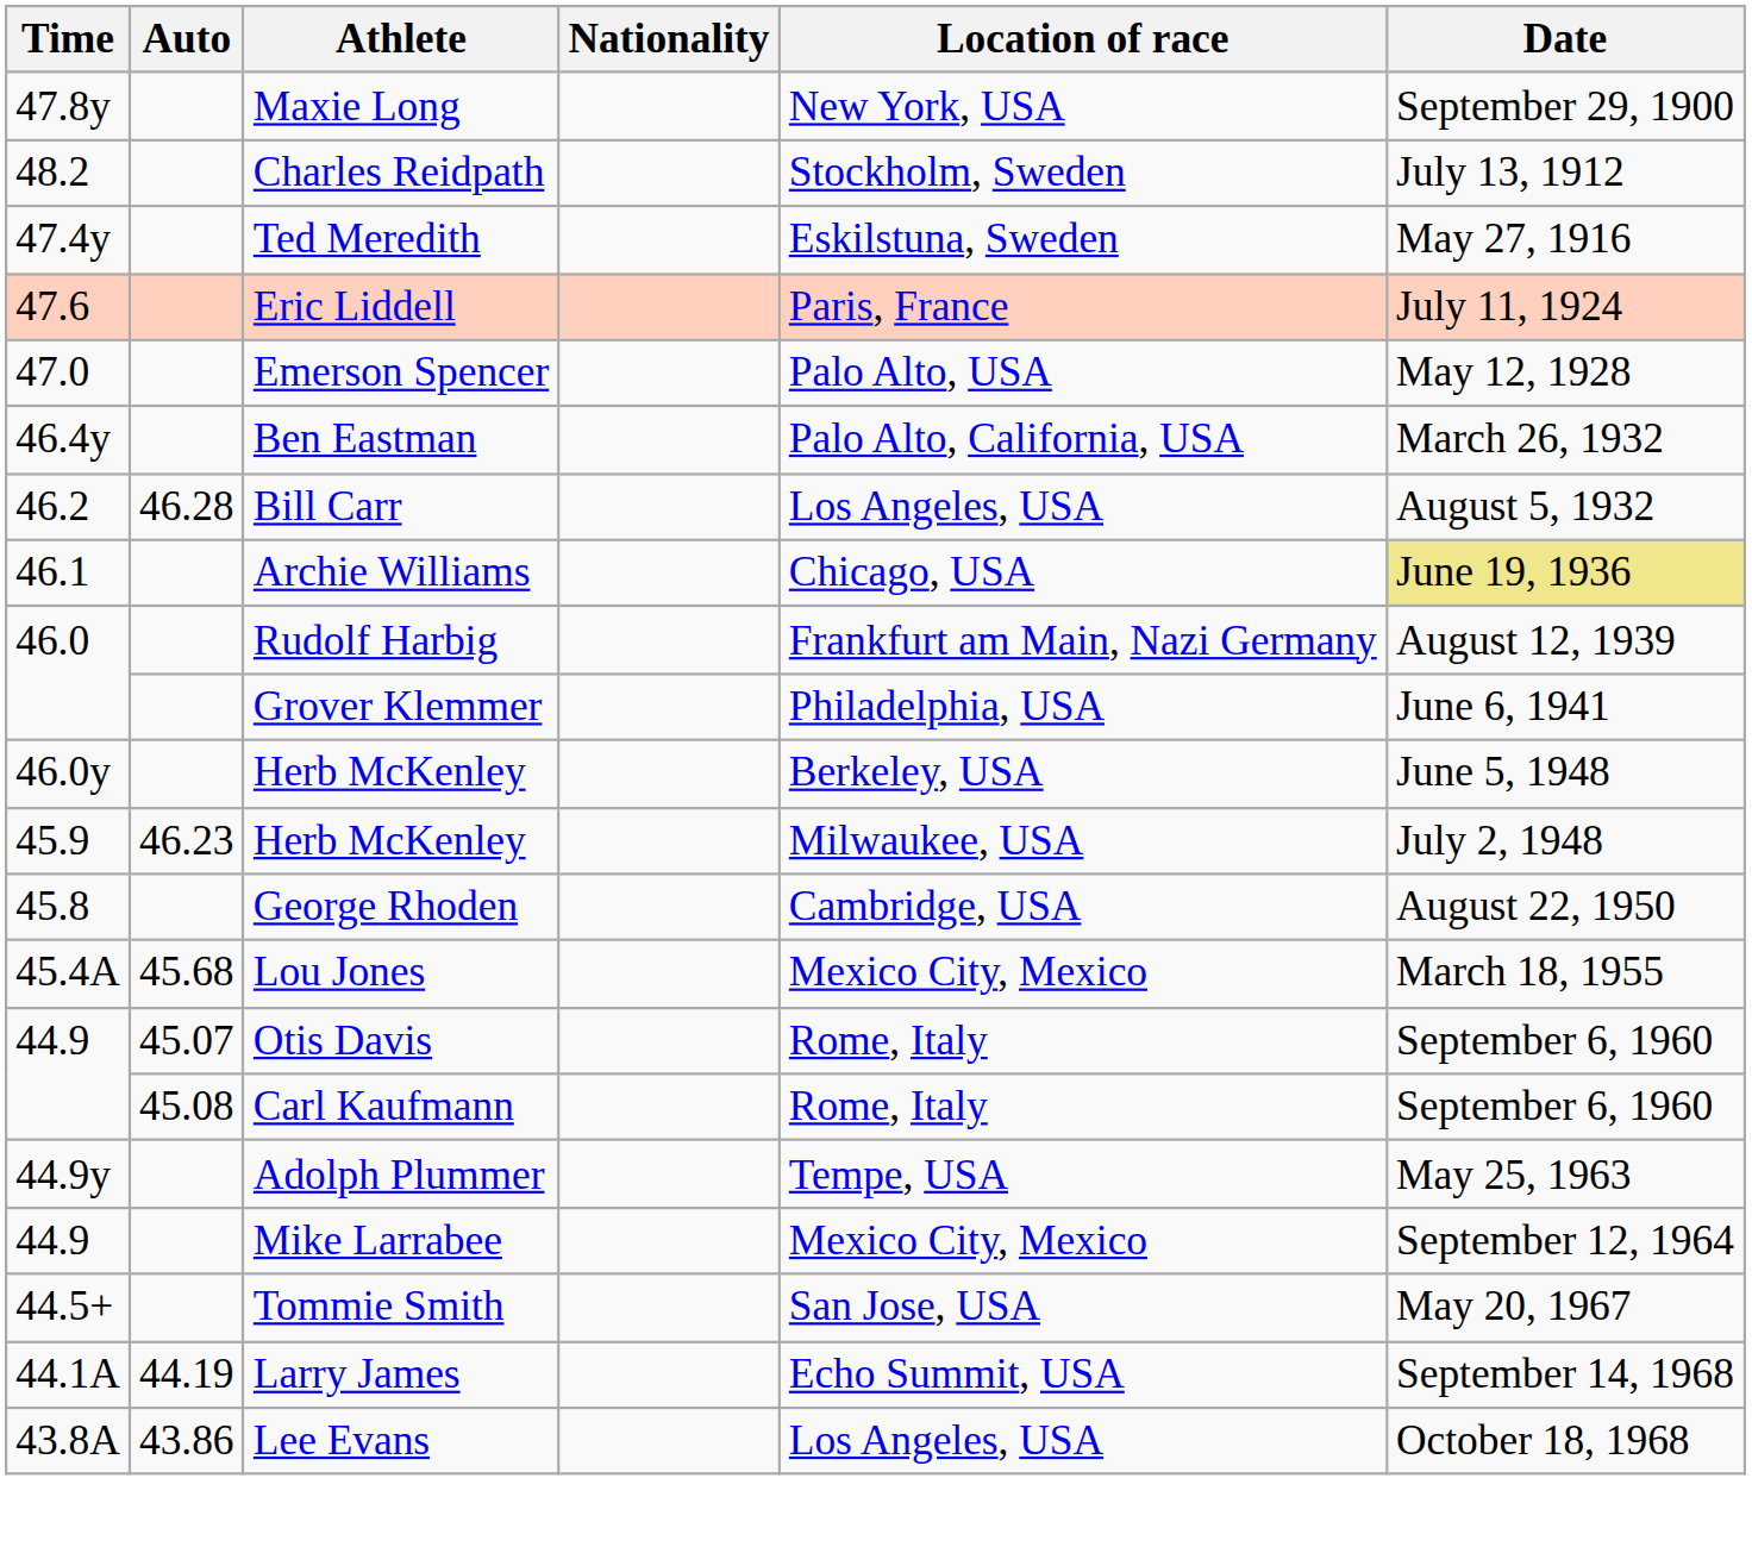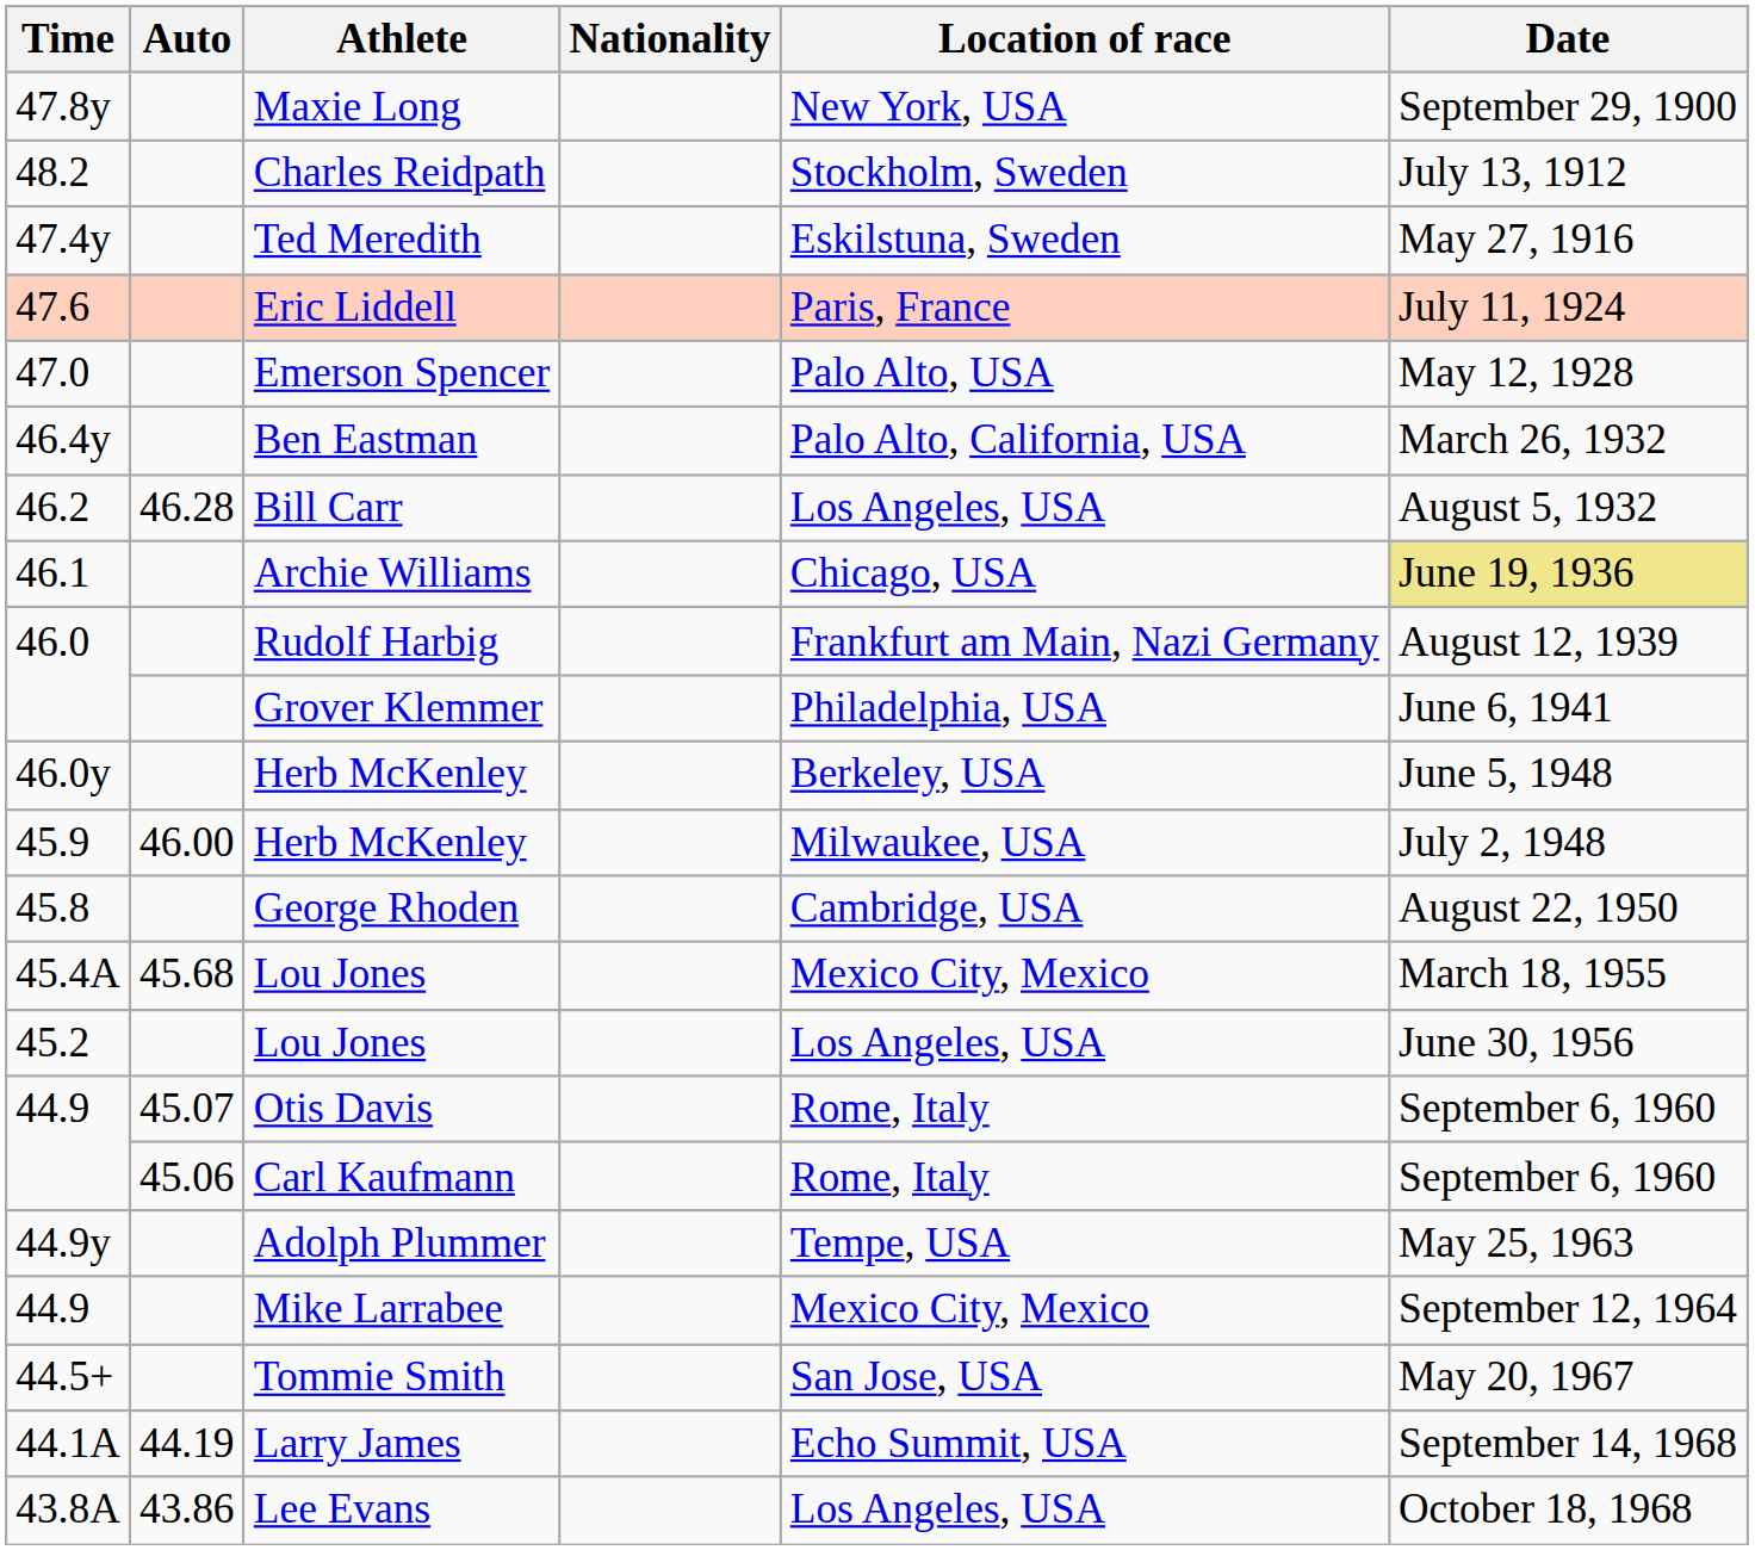 <table class="wikitable" border="1">
 <tr>
 <th>Time</th>
 <th>Auto</th>
 <th>Athlete</th>
 <th>Nationality</th>
 <th>Location of race</th>
 <th>Date</th>
 </tr>
 <tr>
 <td>47.8y</td>
 <td></td>
 <td><a href='#'>Maxie Long</a></td>
 <td></td>
 <td><a href='#'>New York</a>, <a href='#'>USA</a></td>
 <td>September 29, 1900</td>
 </tr>
 <tr>
 <td>48.2</td>
 <td></td>
 <td><a href='#'>Charles Reidpath</a></td>
 <td></td>
 <td><a href='#'>Stockholm</a>, <a href='#'>Sweden</a></td>
 <td>July 13, 1912</td>
 </tr>
 <tr>
 <td>47.4y</td>
 <td></td>
 <td><a href='#'>Ted Meredith</a></td>
 <td></td>
 <td><a href='#'>Eskilstuna</a>, <a href='#'>Sweden</a></td>
 <td>May 27, 1916</td>
 </tr>
 <tr style="background: #ffd0bd">
 <td>47.6</td>
 <td></td>
 <td><a href='#'>Eric Liddell</a></td>
 <td></td>
 <td><a href='#'>Paris</a>, <a href='#'>France</a></td>
 <td>July 11, 1924</td>
 </tr>
 <tr>
 <td>47.0</td>
 <td></td>
 <td><a href='#'>Emerson Spencer</a></td>
 <td></td>
 <td><a href='#'>Palo Alto</a>, <a href='#'>USA</a></td>
 <td>May 12, 1928</td>
 </tr>
 <tr>
 <td>46.4y</td>
 <td></td>
 <td><a href='#'>Ben Eastman</a></td>
 <td></td>
 <td><a href='#'>Palo Alto</a>, <a href='#'>California</a>, <a href='#'>USA</a></td>
 <td>March 26, 1932</td>
 </tr>
 <tr>
 <td>46.2</td>
 <td>46.28</td>
 <td><a href='#'>Bill Carr</a></td>
 <td></td>
 <td><a href='#'>Los Angeles</a>, <a href='#'>USA</a></td>
 <td>August 5, 1932</td>
 </tr>
 <tr>
 <td>46.1</td>
 <td></td>
 <td><a href='#'>Archie Williams</a></td>
 <td></td>
 <td><a href='#'>Chicago</a>, <a href='#'>USA</a></td>
 <td style="background: khaki;">June 19, 1936</td>
 </tr>
 <tr>
 <td rowspan="2" valign="top">46.0</td>
 <td></td>
 <td><a href='#'>Rudolf Harbig</a></td>
 <td></td>
 <td><a href='#'>Frankfurt am Main</a>, <a href='#'>Nazi Germany</a></td>
 <td>August 12, 1939</td>
 </tr>
 <tr>
 <td></td>
 <td><a href='#'>Grover Klemmer</a></td>
 <td></td>
 <td><a href='#'>Philadelphia</a>, <a href='#'>USA</a></td>
 <td>June 6, 1941</td>
 </tr>
 <tr>
 <td>46.0y</td>
 <td></td>
 <td><a href='#'>Herb McKenley</a></td>
 <td></td>
 <td><a href='#'>Berkeley</a>, <a href='#'>USA</a></td>
 <td>June 5, 1948</td>
 </tr>
 <tr>
 <td>45.9</td>
-<td>46.23</td>
+<td>46.00</td>
 <td><a href='#'>Herb McKenley</a></td>
 <td></td>
 <td><a href='#'>Milwaukee</a>, <a href='#'>USA</a></td>
 <td>July 2, 1948</td>
 </tr>
 <tr>
 <td>45.8</td>
 <td></td>
 <td><a href='#'>George Rhoden</a></td>
 <td></td>
 <td><a href='#'>Cambridge</a>, <a href='#'>USA</a></td>
 <td>August 22, 1950</td>
 </tr>
 <tr>
 <td>45.4A</td>
 <td>45.68</td>
 <td><a href='#'>Lou Jones</a></td>
 <td></td>
 <td><a href='#'>Mexico City</a>, <a href='#'>Mexico</a></td>
 <td>March 18, 1955</td>
 </tr>
 <tr>
+<td>45.2</td>
+<td></td>
+<td><a href='#'>Lou Jones</a></td>
+<td></td>
+<td><a href='#'>Los Angeles</a>, <a href='#'>USA</a></td>
+<td>June 30, 1956</td>
+</tr>
+<tr>
 <td rowspan="2" valign="top">44.9</td>
 <td>45.07</td>
 <td><a href='#'>Otis Davis</a></td>
 <td></td>
 <td><a href='#'>Rome</a>, <a href='#'>Italy</a></td>
 <td>September 6, 1960</td>
 </tr>
 <tr>
-<td>45.08</td>
+<td>45.06</td>
 <td><a href='#'>Carl Kaufmann</a></td>
 <td></td>
 <td><a href='#'>Rome</a>, <a href='#'>Italy</a></td>
 <td>September 6, 1960</td>
 </tr>
 <tr>
 <td>44.9y</td>
 <td></td>
 <td><a href='#'>Adolph Plummer</a></td>
 <td></td>
 <td><a href='#'>Tempe</a>, <a href='#'>USA</a></td>
 <td>May 25, 1963</td>
 </tr>
 <tr>
 <td>44.9</td>
 <td></td>
 <td><a href='#'>Mike Larrabee</a></td>
 <td></td>
 <td><a href='#'>Mexico City</a>, <a href='#'>Mexico</a></td>
 <td>September 12, 1964</td>
 </tr>
 <tr>
 <td>44.5+</td>
 <td></td>
 <td><a href='#'>Tommie Smith</a></td>
 <td></td>
 <td><a href='#'>San Jose</a>, <a href='#'>USA</a></td>
 <td>May 20, 1967</td>
 </tr>
 <tr>
 <td>44.1A</td>
 <td>44.19</td>
 <td><a href='#'>Larry James</a></td>
 <td></td>
 <td><a href='#'>Echo Summit</a>, <a href='#'>USA</a></td>
 <td>September 14, 1968</td>
 </tr>
 <tr>
 <td>43.8A</td>
 <td>43.86</td>
 <td><a href='#'>Lee Evans</a></td>
 <td></td>
 <td><a href='#'>Los Angeles</a>, <a href='#'>USA</a></td>
 <td>October 18, 1968</td>
 </tr>
 </table>
